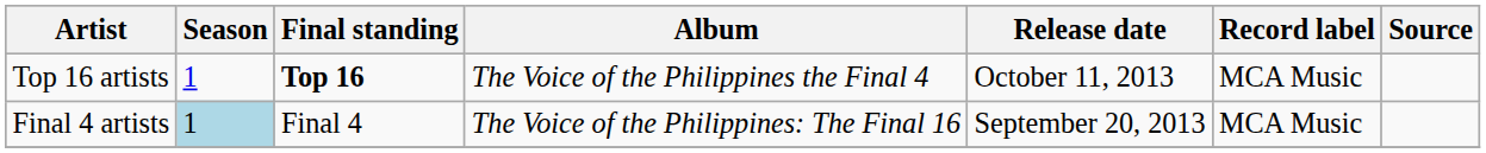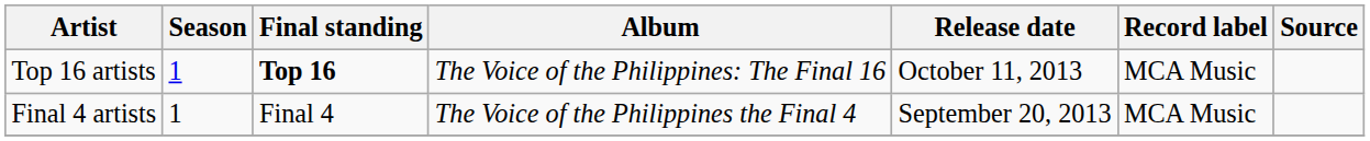 <table class="wikitable" style="text-align:left; line-height:17px; width:auto; font-size:90%;">
 <tr>
 <th>Artist</th>
 <th>Season</th>
 <th>Final standing</th>
 <th>Album</th>
 <th>Release date</th>
 <th>Record label</th>
 <th>Source</th>
 </tr>
 <tr>
 <td>Top 16 artists</td>
 <td><a href='#'>1</a></td>
 <td><strong>Top 16</strong></td>
-<td><em>The Voice of the Philippines the Final 4</em></td>
+<td><em>The Voice of the Philippines: The Final 16</em></td>
 <td>October 11, 2013</td>
 <td>MCA Music</td>
 <td align="center"></td>
 </tr>
 <tr>
 <td>Final 4 artists</td>
-<td style="background: lightblue;">1</td>
+<td>1</td>
 <td>Final 4</td>
-<td><em>The Voice of the Philippines: The Final 16</em></td>
+<td><em>The Voice of the Philippines the Final 4</em></td>
 <td>September 20, 2013</td>
 <td>MCA Music</td>
 <td align="center"></td>
 </tr>
 <tr>
 </tr>
 </table>
